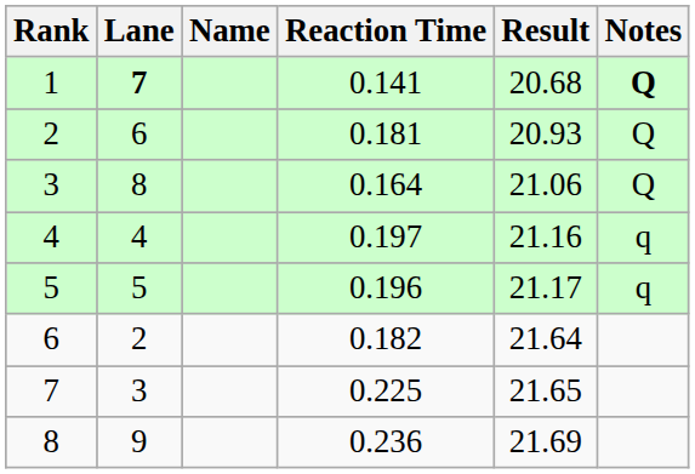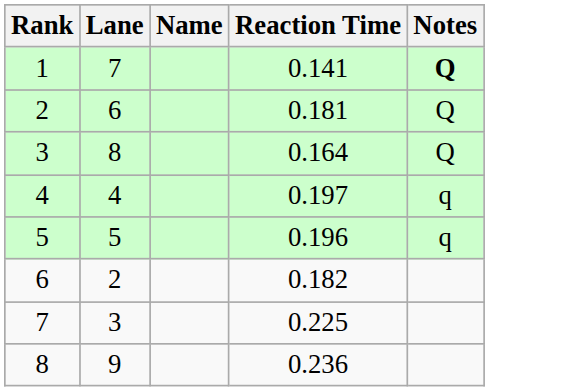 <table class="wikitable" style="text-align:center">
 <tr>
 <th>Rank</th>
 <th>Lane</th>
 <th>Name</th>
 <th>Reaction Time</th>
-<th>Result</th>
 <th>Notes</th>
 </tr>
 <tr bgcolor=ccffcc>
 <td>1</td>
-<td><strong>7</strong></td>
+<td>7</td>
 <td align="left"></td>
 <td>0.141</td>
-<td>20.68</td>
 <td><strong>Q</strong></td>
 </tr>
 <tr bgcolor=ccffcc>
 <td>2</td>
 <td>6</td>
 <td align="left"></td>
 <td>0.181</td>
-<td>20.93</td>
 <td>Q</td>
 </tr>
 <tr bgcolor=ccffcc>
 <td>3</td>
 <td>8</td>
 <td align="left"></td>
 <td>0.164</td>
-<td>21.06</td>
 <td>Q</td>
 </tr>
 <tr bgcolor=ccffcc>
 <td>4</td>
 <td>4</td>
 <td align="left"></td>
 <td>0.197</td>
-<td>21.16</td>
 <td>q</td>
 </tr>
 <tr bgcolor=ccffcc>
 <td>5</td>
 <td>5</td>
 <td align="left"></td>
 <td>0.196</td>
-<td>21.17</td>
 <td>q</td>
 </tr>
 <tr>
 <td>6</td>
 <td>2</td>
 <td align="left"></td>
 <td>0.182</td>
-<td>21.64</td>
 <td></td>
 </tr>
 <tr>
 <td>7</td>
 <td>3</td>
 <td align="left"></td>
 <td>0.225</td>
-<td>21.65</td>
 <td></td>
 </tr>
 <tr>
 <td>8</td>
 <td>9</td>
 <td align="left"></td>
 <td>0.236</td>
-<td>21.69</td>
 <td></td>
 </tr>
 </table>
